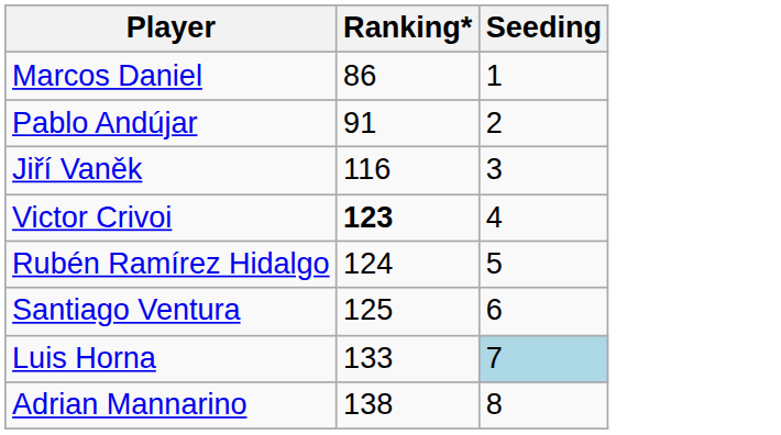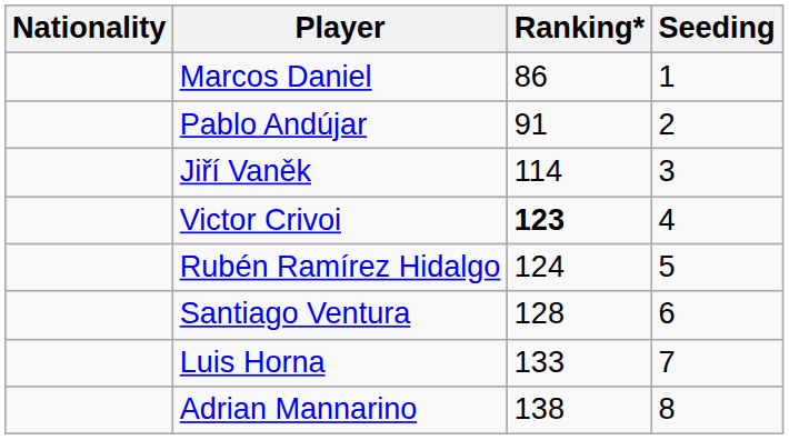 <table class="wikitable" border="1">
 <tr>
+<th>Nationality</th>
 <th>Player</th>
 <th>Ranking*</th>
 <th>Seeding</th>
 </tr>
 <tr>
+<td></td>
 <td><a href='#'>Marcos Daniel</a></td>
 <td>86</td>
 <td>1</td>
 </tr>
 <tr>
+<td></td>
 <td><a href='#'>Pablo Andújar</a></td>
 <td>91</td>
 <td>2</td>
 </tr>
 <tr>
+<td></td>
 <td><a href='#'>Jiří Vaněk</a></td>
-<td>116</td>
+<td>114</td>
 <td>3</td>
 </tr>
 <tr>
+<td></td>
 <td><a href='#'>Victor Crivoi</a></td>
 <td><strong>123</strong></td>
 <td>4</td>
 </tr>
 <tr>
+<td></td>
 <td><a href='#'>Rubén Ramírez Hidalgo</a></td>
 <td>124</td>
 <td>5</td>
 </tr>
 <tr>
+<td></td>
 <td><a href='#'>Santiago Ventura</a></td>
-<td>125</td>
+<td>128</td>
 <td>6</td>
 </tr>
 <tr>
+<td></td>
 <td><a href='#'>Luis Horna</a></td>
 <td>133</td>
-<td style="background: lightblue;">7</td>
+<td>7</td>
 </tr>
 <tr>
+<td></td>
 <td><a href='#'>Adrian Mannarino</a></td>
 <td>138</td>
 <td>8</td>
 </tr>
 </table>
